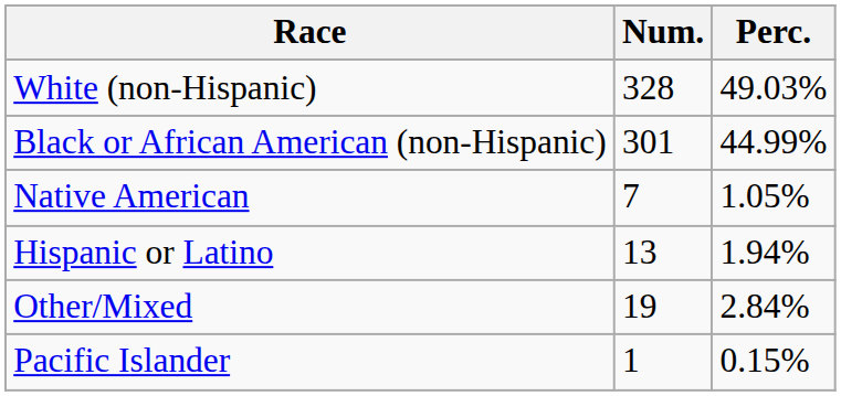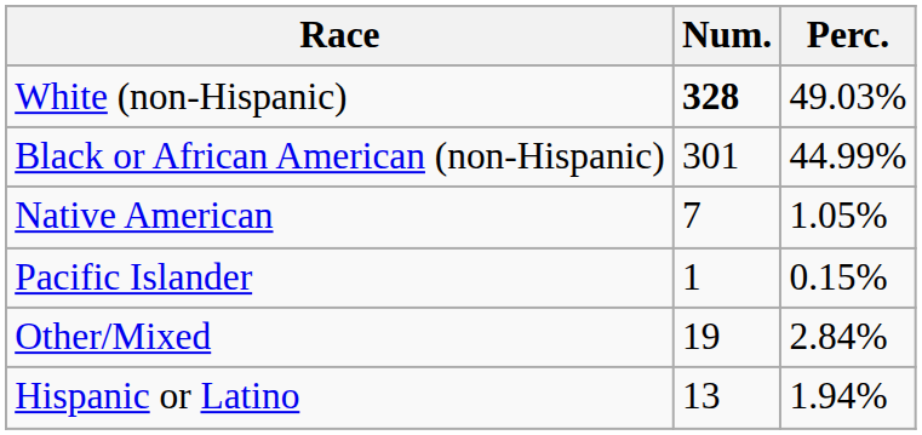 <table class="wikitable">
 <tr>
 <th>Race</th>
 <th>Num.</th>
 <th>Perc.</th>
 </tr>
 <tr>
 <td><a href='#'>White</a> (non-Hispanic)</td>
-<td>328</td>
+<td><strong>328</strong></td>
 <td>49.03%</td>
 </tr>
 <tr>
 <td><a href='#'>Black or African American</a> (non-Hispanic)</td>
 <td>301</td>
 <td>44.99%</td>
 </tr>
 <tr>
 <td><a href='#'>Native American</a></td>
 <td>7</td>
 <td>1.05%</td>
 </tr>
 <tr>
-<td><a href='#'>Hispanic</a> or <a href='#'>Latino</a></td>
-<td>13</td>
-<td>1.94%</td>
+<td><a href='#'>Pacific Islander</a></td>
+<td>1</td>
+<td>0.15%</td>
 </tr>
 <tr>
 <td><a href='#'>Other/Mixed</a></td>
 <td>19</td>
 <td>2.84%</td>
 </tr>
 <tr>
-<td><a href='#'>Pacific Islander</a></td>
-<td>1</td>
-<td>0.15%</td>
+<td><a href='#'>Hispanic</a> or <a href='#'>Latino</a></td>
+<td>13</td>
+<td>1.94%</td>
 </tr>
 </table>
